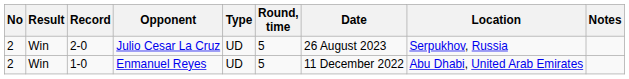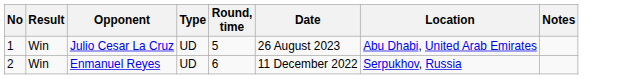 <table class="wikitable">
 <tr>
 <th>No</th>
 <th>Result</th>
-<th>Record</th>
 <th>Opponent</th>
 <th>Type</th>
 <th>Round,<br>time</th>
 <th>Date</th>
 <th>Location</th>
 <th>Notes</th>
 </tr>
 <tr>
-<td>2</td>
+<td>1</td>
 <td>Win</td>
-<td>2-0</td>
 <td><a href='#'>Julio Cesar La Cruz</a></td>
 <td>UD</td>
 <td>5</td>
 <td>26 August 2023</td>
-<td><a href='#'>Serpukhov</a>, <a href='#'>Russia</a></td>
+<td><a href='#'>Abu Dhabi</a>, <a href='#'>United Arab Emirates</a></td>
 <td></td>
 </tr>
 <tr>
 <td>2</td>
 <td>Win</td>
-<td>1-0</td>
 <td><a href='#'>Enmanuel Reyes</a></td>
 <td>UD</td>
-<td>5</td>
+<td>6</td>
 <td>11 December 2022</td>
-<td><a href='#'>Abu Dhabi</a>, <a href='#'>United Arab Emirates</a></td>
+<td><a href='#'>Serpukhov</a>, <a href='#'>Russia</a></td>
 <td></td>
 </tr>
 </table>
